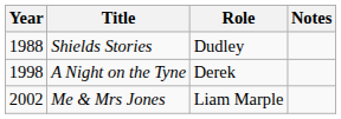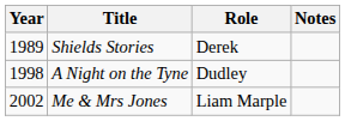 <table class="wikitable">
 <tr>
 <th>Year</th>
 <th>Title</th>
 <th>Role</th>
 <th>Notes</th>
 </tr>
 <tr>
-<td>1988</td>
+<td>1989</td>
 <td><em>Shields Stories</em></td>
-<td>Dudley</td>
+<td>Derek</td>
 <td></td>
 </tr>
 <tr>
 <td>1998</td>
 <td><em>A Night on the Tyne</em></td>
-<td>Derek</td>
+<td>Dudley</td>
 <td></td>
 </tr>
 <tr>
 <td>2002</td>
 <td><em>Me & Mrs Jones</em></td>
 <td>Liam Marple</td>
 <td></td>
 </tr>
 </table>
